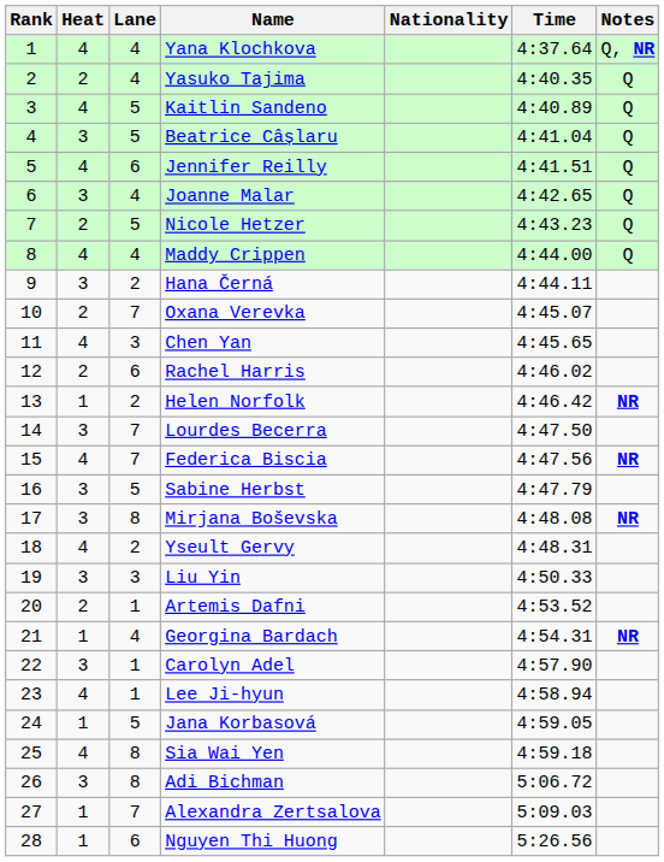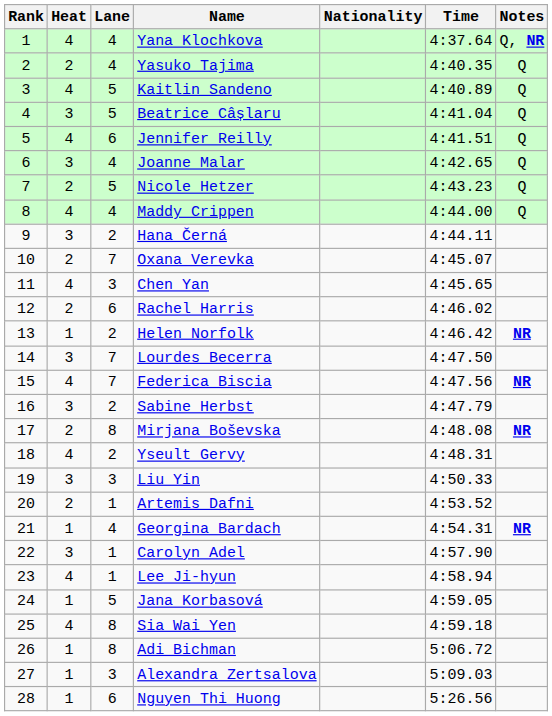 <table class="wikitable sortable" style="text-align:center">
 <tr>
 <th>Rank</th>
 <th>Heat</th>
 <th>Lane</th>
 <th>Name</th>
 <th>Nationality</th>
 <th>Time</th>
 <th>Notes</th>
 </tr>
 <tr bgcolor=#cfc>
 <td>1</td>
 <td>4</td>
 <td>4</td>
 <td align=left><a href='#'>Yana Klochkova</a></td>
 <td align=left></td>
 <td>4:37.64</td>
 <td>Q, <strong><a href='#'>NR</a></strong></td>
 </tr>
 <tr bgcolor=#cfc>
 <td>2</td>
 <td>2</td>
 <td>4</td>
 <td align=left><a href='#'>Yasuko Tajima</a></td>
 <td align=left></td>
 <td>4:40.35</td>
 <td>Q</td>
 </tr>
 <tr bgcolor=#cfc>
 <td>3</td>
 <td>4</td>
 <td>5</td>
 <td align=left><a href='#'>Kaitlin Sandeno</a></td>
 <td align=left></td>
 <td>4:40.89</td>
 <td>Q</td>
 </tr>
 <tr bgcolor=#cfc>
 <td>4</td>
 <td>3</td>
 <td>5</td>
 <td align=left><a href='#'>Beatrice Câșlaru</a></td>
 <td align=left></td>
 <td>4:41.04</td>
 <td>Q</td>
 </tr>
 <tr bgcolor=#cfc>
 <td>5</td>
 <td>4</td>
 <td>6</td>
 <td align=left><a href='#'>Jennifer Reilly</a></td>
 <td align=left></td>
 <td>4:41.51</td>
 <td>Q</td>
 </tr>
 <tr bgcolor=#cfc>
 <td>6</td>
 <td>3</td>
 <td>4</td>
 <td align=left><a href='#'>Joanne Malar</a></td>
 <td align=left></td>
 <td>4:42.65</td>
 <td>Q</td>
 </tr>
 <tr bgcolor=#cfc>
 <td>7</td>
 <td>2</td>
 <td>5</td>
 <td align=left><a href='#'>Nicole Hetzer</a></td>
 <td align=left></td>
 <td>4:43.23</td>
 <td>Q</td>
 </tr>
 <tr bgcolor=#cfc>
 <td>8</td>
 <td>4</td>
 <td>4</td>
 <td align=left><a href='#'>Maddy Crippen</a></td>
 <td align=left></td>
 <td>4:44.00</td>
 <td>Q</td>
 </tr>
 <tr>
 <td>9</td>
 <td>3</td>
 <td>2</td>
 <td align=left><a href='#'>Hana Černá</a></td>
 <td align=left></td>
 <td>4:44.11</td>
 <td></td>
 </tr>
 <tr>
 <td>10</td>
 <td>2</td>
 <td>7</td>
 <td align=left><a href='#'>Oxana Verevka</a></td>
 <td align=left></td>
 <td>4:45.07</td>
 <td></td>
 </tr>
 <tr>
 <td>11</td>
 <td>4</td>
 <td>3</td>
 <td align=left><a href='#'>Chen Yan</a></td>
 <td align=left></td>
 <td>4:45.65</td>
 <td></td>
 </tr>
 <tr>
 <td>12</td>
 <td>2</td>
 <td>6</td>
 <td align=left><a href='#'>Rachel Harris</a></td>
 <td align=left></td>
 <td>4:46.02</td>
 <td></td>
 </tr>
 <tr>
 <td>13</td>
 <td>1</td>
 <td>2</td>
 <td align=left><a href='#'>Helen Norfolk</a></td>
 <td align=left></td>
 <td>4:46.42</td>
 <td><strong><a href='#'>NR</a></strong></td>
 </tr>
 <tr>
 <td>14</td>
 <td>3</td>
 <td>7</td>
 <td align=left><a href='#'>Lourdes Becerra</a></td>
 <td align=left></td>
 <td>4:47.50</td>
 <td></td>
 </tr>
 <tr>
 <td>15</td>
 <td>4</td>
 <td>7</td>
 <td align=left><a href='#'>Federica Biscia</a></td>
 <td align=left></td>
 <td>4:47.56</td>
 <td><strong><a href='#'>NR</a></strong></td>
 </tr>
 <tr>
 <td>16</td>
 <td>3</td>
-<td>5</td>
+<td>2</td>
 <td align=left><a href='#'>Sabine Herbst</a></td>
 <td align=left></td>
 <td>4:47.79</td>
 <td></td>
 </tr>
 <tr>
 <td>17</td>
-<td>3</td>
+<td>2</td>
 <td>8</td>
 <td align=left><a href='#'>Mirjana Boševska</a></td>
 <td align=left></td>
 <td>4:48.08</td>
 <td><strong><a href='#'>NR</a></strong></td>
 </tr>
 <tr>
 <td>18</td>
 <td>4</td>
 <td>2</td>
 <td align=left><a href='#'>Yseult Gervy</a></td>
 <td align=left></td>
 <td>4:48.31</td>
 <td></td>
 </tr>
 <tr>
 <td>19</td>
 <td>3</td>
 <td>3</td>
 <td align=left><a href='#'>Liu Yin</a></td>
 <td align=left></td>
 <td>4:50.33</td>
 <td></td>
 </tr>
 <tr>
 <td>20</td>
 <td>2</td>
 <td>1</td>
 <td align=left><a href='#'>Artemis Dafni</a></td>
 <td align=left></td>
 <td>4:53.52</td>
 <td></td>
 </tr>
 <tr>
 <td>21</td>
 <td>1</td>
 <td>4</td>
 <td align=left><a href='#'>Georgina Bardach</a></td>
 <td align=left></td>
 <td>4:54.31</td>
 <td><strong><a href='#'>NR</a></strong></td>
 </tr>
 <tr>
 <td>22</td>
 <td>3</td>
 <td>1</td>
 <td align=left><a href='#'>Carolyn Adel</a></td>
 <td align=left></td>
 <td>4:57.90</td>
 <td></td>
 </tr>
 <tr>
 <td>23</td>
 <td>4</td>
 <td>1</td>
 <td align=left><a href='#'>Lee Ji-hyun</a></td>
 <td align=left></td>
 <td>4:58.94</td>
 <td></td>
 </tr>
 <tr>
 <td>24</td>
 <td>1</td>
 <td>5</td>
 <td align=left><a href='#'>Jana Korbasová</a></td>
 <td align=left></td>
 <td>4:59.05</td>
 <td></td>
 </tr>
 <tr>
 <td>25</td>
 <td>4</td>
 <td>8</td>
 <td align=left><a href='#'>Sia Wai Yen</a></td>
 <td align=left></td>
 <td>4:59.18</td>
 <td></td>
 </tr>
 <tr>
 <td>26</td>
-<td>3</td>
+<td>1</td>
 <td>8</td>
 <td align=left><a href='#'>Adi Bichman</a></td>
 <td align=left></td>
 <td>5:06.72</td>
 <td></td>
 </tr>
 <tr>
 <td>27</td>
 <td>1</td>
-<td>7</td>
+<td>3</td>
 <td align=left><a href='#'>Alexandra Zertsalova</a></td>
 <td align=left></td>
 <td>5:09.03</td>
 <td></td>
 </tr>
 <tr>
 <td>28</td>
 <td>1</td>
 <td>6</td>
 <td align=left><a href='#'>Nguyen Thi Huong</a></td>
 <td align=left></td>
 <td>5:26.56</td>
 <td></td>
 </tr>
 </table>
